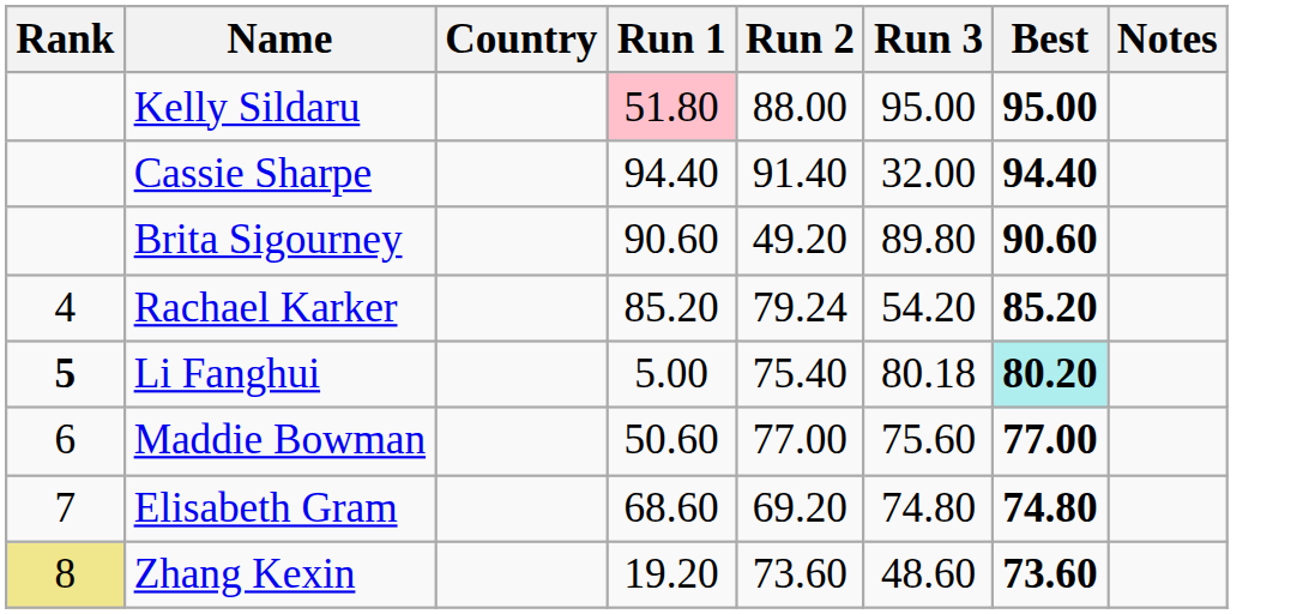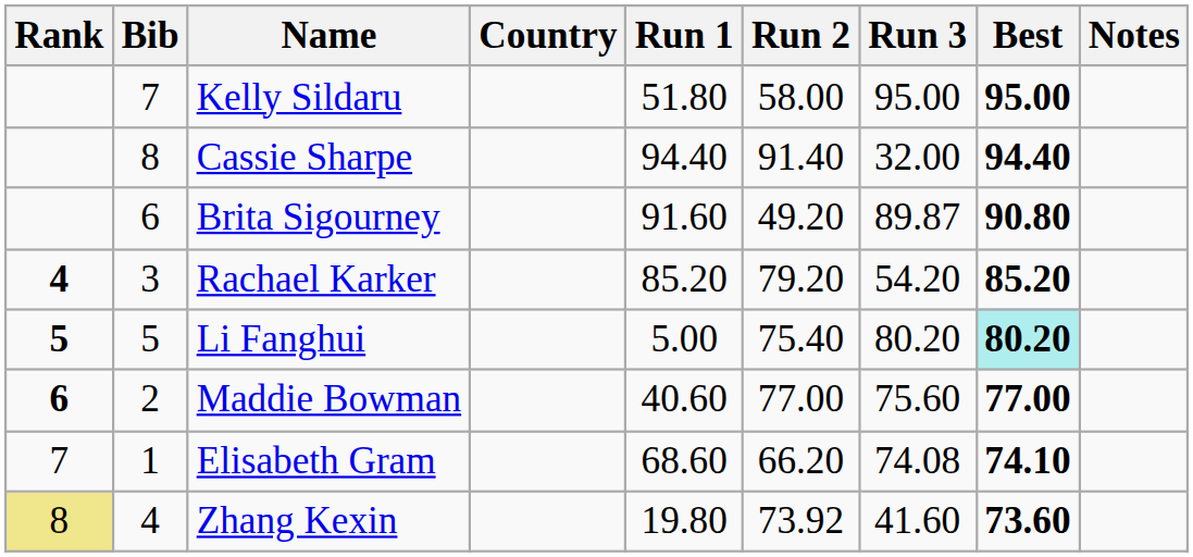 <table class="wikitable sortable" style="text-align:center">
 <tr>
 <th>Rank</th>
+<th>Bib</th>
 <th>Name</th>
 <th>Country</th>
 <th>Run 1</th>
 <th>Run 2</th>
 <th>Run 3</th>
 <th>Best</th>
 <th>Notes</th>
 </tr>
 <tr>
 <td></td>
+<td>7</td>
 <td align=left><a href='#'>Kelly Sildaru</a></td>
 <td align=left></td>
-<td style="background: pink;">51.80</td>
-<td>88.00</td>
+<td>51.80</td>
+<td>58.00</td>
 <td>95.00</td>
 <td><strong>95.00</strong></td>
 <td></td>
 </tr>
 <tr>
 <td></td>
+<td>8</td>
 <td align=left><a href='#'>Cassie Sharpe</a></td>
 <td align=left></td>
 <td>94.40</td>
 <td>91.40</td>
 <td>32.00</td>
 <td><strong>94.40</strong></td>
 <td></td>
 </tr>
 <tr>
 <td></td>
+<td>6</td>
 <td align=left><a href='#'>Brita Sigourney</a></td>
 <td align=left></td>
-<td>90.60</td>
+<td>91.60</td>
 <td>49.20</td>
-<td>89.80</td>
-<td><strong>90.60</strong></td>
+<td>89.87</td>
+<td><strong>90.80</strong></td>
 <td></td>
 </tr>
 <tr>
-<td>4</td>
+<td><strong>4</strong></td>
+<td>3</td>
 <td align=left><a href='#'>Rachael Karker</a></td>
 <td align=left></td>
 <td>85.20</td>
-<td>79.24</td>
+<td>79.20</td>
 <td>54.20</td>
 <td><strong>85.20</strong></td>
 <td></td>
 </tr>
 <tr>
 <td><strong>5</strong></td>
+<td>5</td>
 <td align=left><a href='#'>Li Fanghui</a></td>
 <td align=left></td>
 <td>5.00</td>
 <td>75.40</td>
-<td>80.18</td>
+<td>80.20</td>
 <td style="background: paleturquoise;"><strong>80.20</strong></td>
 <td></td>
 </tr>
 <tr>
-<td>6</td>
+<td><strong>6</strong></td>
+<td>2</td>
 <td align=left><a href='#'>Maddie Bowman</a></td>
 <td align=left></td>
-<td>50.60</td>
+<td>40.60</td>
 <td>77.00</td>
 <td>75.60</td>
 <td><strong>77.00</strong></td>
 <td></td>
 </tr>
 <tr>
 <td>7</td>
+<td>1</td>
 <td align=left><a href='#'>Elisabeth Gram</a></td>
 <td align=left></td>
 <td>68.60</td>
-<td>69.20</td>
-<td>74.80</td>
-<td><strong>74.80</strong></td>
+<td>66.20</td>
+<td>74.08</td>
+<td><strong>74.10</strong></td>
 <td></td>
 </tr>
 <tr>
 <td style="background: khaki;">8</td>
+<td>4</td>
 <td align=left><a href='#'>Zhang Kexin</a></td>
 <td align=left></td>
-<td>19.20</td>
-<td>73.60</td>
-<td>48.60</td>
+<td>19.80</td>
+<td>73.92</td>
+<td>41.60</td>
 <td><strong>73.60</strong></td>
 <td></td>
 </tr>
 </table>
